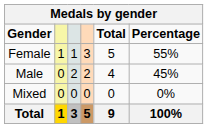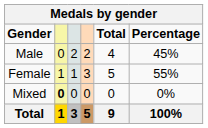 <table class=wikitable style="font-size:85%; float:right;text-align:center">
 <tr bgcolor=EFEFEF>
 <th colspan=6>Medals by gender</th>
 </tr>
 <tr>
 <td><strong>Gender</strong></td>
 <td bgcolor=F7F6A8></td>
 <td bgcolor=DCE5E5></td>
 <td bgcolor=FFDAB9></td>
 <td><strong>Total</strong></td>
 <td><strong>Percentage</strong></td>
 </tr>
 <tr>
+<td>Male</td>
+<td bgcolor=F7F6A8>0</td>
+<td bgcolor=DCE5E5>2</td>
+<td bgcolor=FFDAB9>2</td>
+<td>4</td>
+<td>45%</td>
+</tr>
+<tr>
 <td>Female</td>
 <td bgcolor=F7F6A8>1</td>
 <td bgcolor=DCE5E5>1</td>
 <td bgcolor=FFDAB9>3</td>
 <td>5</td>
 <td>55%</td>
 </tr>
 <tr>
-<td>Male</td>
-<td bgcolor=F7F6A8>0</td>
-<td bgcolor=DCE5E5>2</td>
-<td bgcolor=FFDAB9>2</td>
-<td>4</td>
-<td>45%</td>
-</tr>
-<tr>
 <td>Mixed</td>
-<td bgcolor=F7F6A8>0</td>
+<td bgcolor=F7F6A8><strong>0</strong></td>
 <td bgcolor=DCE5E5>0</td>
 <td bgcolor=FFDAB9>0</td>
 <td>0</td>
 <td>0%</td>
 </tr>
 <tr>
 <th>Total</th>
 <th style="background:gold;">1</th>
 <th style="background:silver;">3</th>
 <th style="background:#c96;">5</th>
 <th>9</th>
 <th>100%</th>
 </tr>
 </table>
